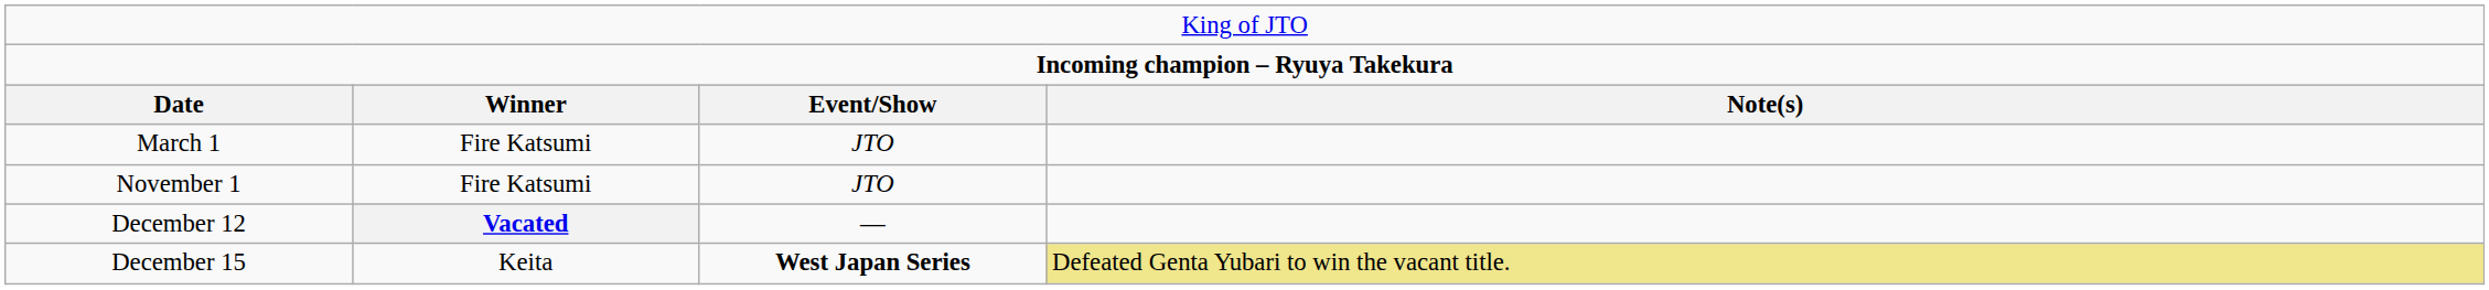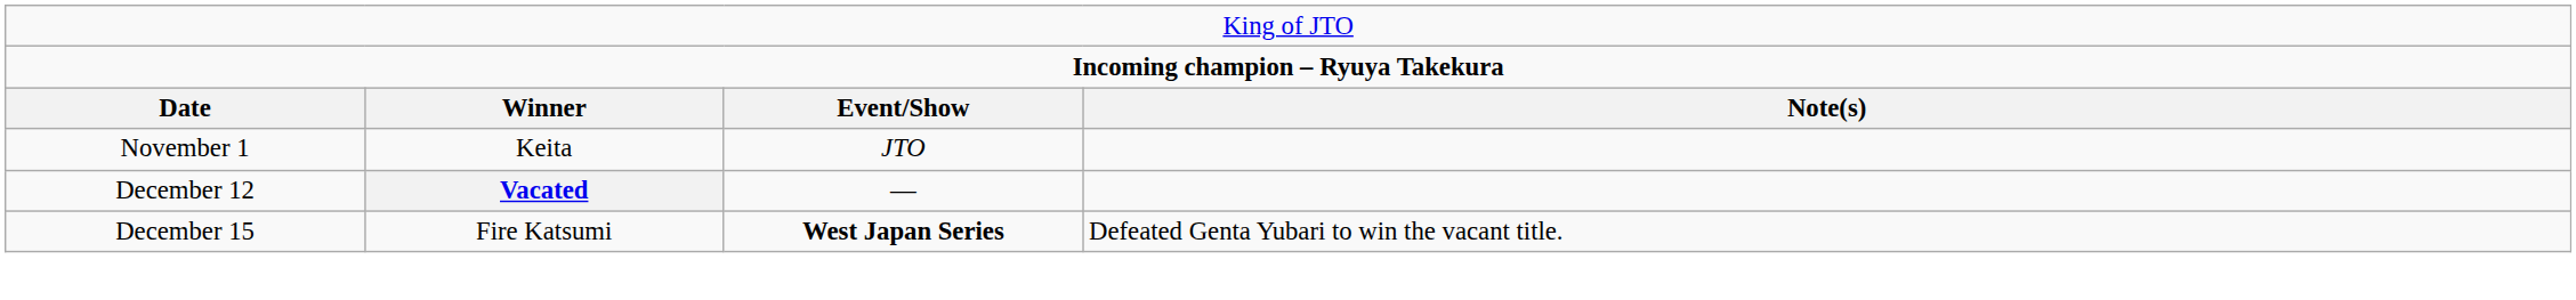 <table class="wikitable" style="text-align:center; width:100%;">
 <tr>
 <td colspan="4" style="text-align: center;"><a href='#'>King of JTO</a></td>
 </tr>
 <tr>
 <td colspan="4" style="text-align: center;"><strong>Incoming champion – Ryuya Takekura</strong></td>
 </tr>
 <tr>
 <th width=14%>Date</th>
 <th width=14%>Winner</th>
 <th width=14%>Event/Show</th>
 <th width=58%>Note(s)</th>
 </tr>
 <tr>
-<td>March 1</td>
-<td>Fire Katsumi</td>
-<td><em>JTO</em></td>
-<td></td>
-</tr>
-<tr>
 <td>November 1</td>
-<td>Fire Katsumi</td>
+<td>Keita</td>
 <td><em>JTO</em></td>
 <td></td>
 </tr>
 <tr>
 <td>December 12</td>
 <th><a href='#'>Vacated</a></th>
 <td>—</td>
 <td></td>
 </tr>
 <tr>
 <td>December 15</td>
-<td>Keita</td>
+<td>Fire Katsumi</td>
 <td><strong>West Japan Series<br></strong></td>
-<td align=left style="background: khaki;">Defeated Genta Yubari to win the vacant title.</td>
+<td align=left>Defeated Genta Yubari to win the vacant title.</td>
 </tr>
 </table>
